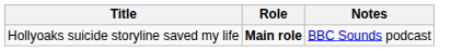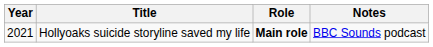 <table class="wikitable">
 <tr>
+<th>Year</th>
 <th>Title</th>
 <th>Role</th>
 <th>Notes</th>
 </tr>
 <tr>
+<td>2021</td>
 <td>Hollyoaks suicide storyline saved my life</td>
 <td><strong>Main role</strong></td>
 <td><a href='#'>BBC Sounds</a> podcast</td>
 </tr>
 </table>
